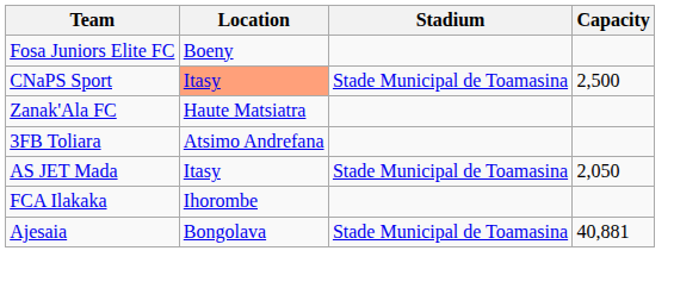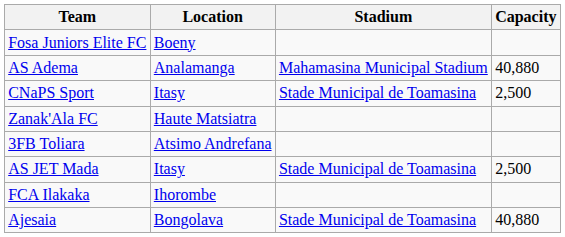 <table class="wikitable sortable">
 <tr>
 <th>Team</th>
 <th>Location</th>
 <th>Stadium</th>
 <th>Capacity</th>
 </tr>
 <tr>
 <td><a href='#'>Fosa Juniors Elite FC</a></td>
 <td><a href='#'>Boeny</a></td>
 <td></td>
 <td></td>
 </tr>
 <tr>
+<td><a href='#'>AS Adema</a></td>
+<td><a href='#'>Analamanga</a></td>
+<td><a href='#'>Mahamasina Municipal Stadium</a></td>
+<td>40,880</td>
+</tr>
+<tr>
 <td><a href='#'>CNaPS Sport</a></td>
-<td style="background: lightsalmon;"><a href='#'>Itasy</a></td>
+<td><a href='#'>Itasy</a></td>
 <td><a href='#'>Stade Municipal de Toamasina</a></td>
 <td>2,500</td>
 </tr>
 <tr>
 <td><a href='#'>Zanak'Ala FC</a></td>
 <td><a href='#'>Haute Matsiatra</a></td>
 <td></td>
 <td></td>
 </tr>
 <tr>
 <td><a href='#'>3FB Toliara</a></td>
 <td><a href='#'>Atsimo Andrefana</a></td>
 <td></td>
 <td></td>
 </tr>
 <tr>
 <td><a href='#'>AS JET Mada</a></td>
 <td><a href='#'>Itasy</a></td>
 <td><a href='#'>Stade Municipal de Toamasina</a></td>
-<td>2,050</td>
+<td>2,500</td>
 </tr>
 <tr>
 <td><a href='#'>FCA Ilakaka</a></td>
 <td><a href='#'>Ihorombe</a></td>
 <td></td>
 <td></td>
 </tr>
 <tr>
 <td><a href='#'>Ajesaia</a></td>
 <td><a href='#'>Bongolava</a></td>
 <td><a href='#'>Stade Municipal de Toamasina</a></td>
-<td>40,881</td>
+<td>40,880</td>
 </tr>
 </table>
